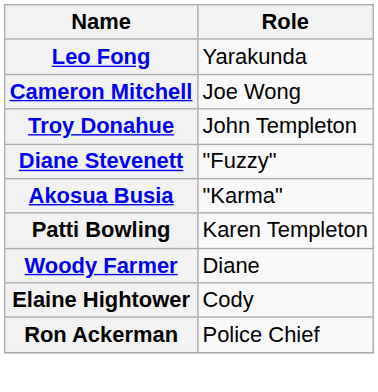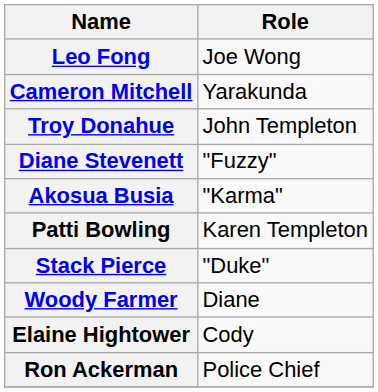 <table class="wikitable plainrowheaders sortable">
 <tr>
 <th scope="col">Name</th>
 <th scope="col">Role</th>
 </tr>
 <tr>
 <th scope="row"><a href='#'>Leo Fong</a></th>
-<td>Yarakunda</td>
+<td>Joe Wong</td>
 </tr>
 <tr>
 <th scope="row"><a href='#'>Cameron Mitchell</a></th>
-<td>Joe Wong</td>
+<td>Yarakunda</td>
 </tr>
 <tr>
 <th scope="row"><a href='#'>Troy Donahue</a></th>
 <td>John Templeton</td>
 </tr>
 <tr>
 <th scope="row"><a href='#'>Diane Stevenett</a></th>
 <td>"Fuzzy"</td>
 </tr>
 <tr>
 <th scope="row"><a href='#'>Akosua Busia</a></th>
 <td>"Karma"</td>
 </tr>
 <tr>
 <th scope="row">Patti Bowling</th>
 <td>Karen Templeton</td>
 </tr>
 <tr>
+<th scope="row"><a href='#'>Stack Pierce</a></th>
+<td>"Duke"</td>
+</tr>
+<tr>
 <th scope="row"><a href='#'>Woody Farmer</a></th>
 <td>Diane</td>
 </tr>
 <tr>
 <th scope="row">Elaine Hightower</th>
 <td>Cody</td>
 </tr>
 <tr>
 <th scope="row">Ron Ackerman</th>
 <td>Police Chief</td>
 </tr>
 <tr>
 </tr>
 </table>
